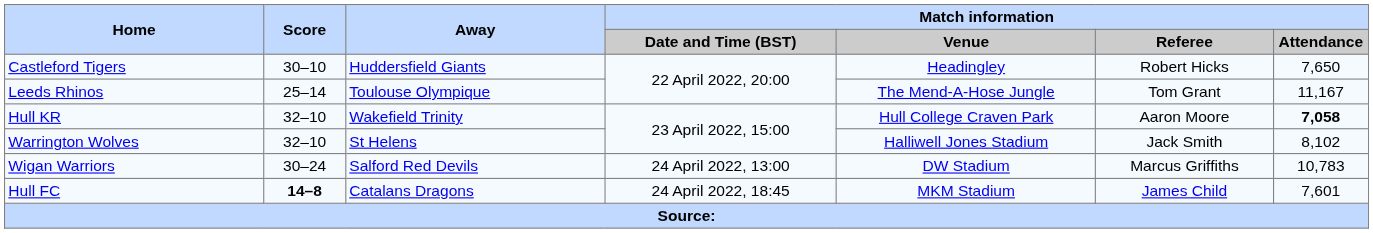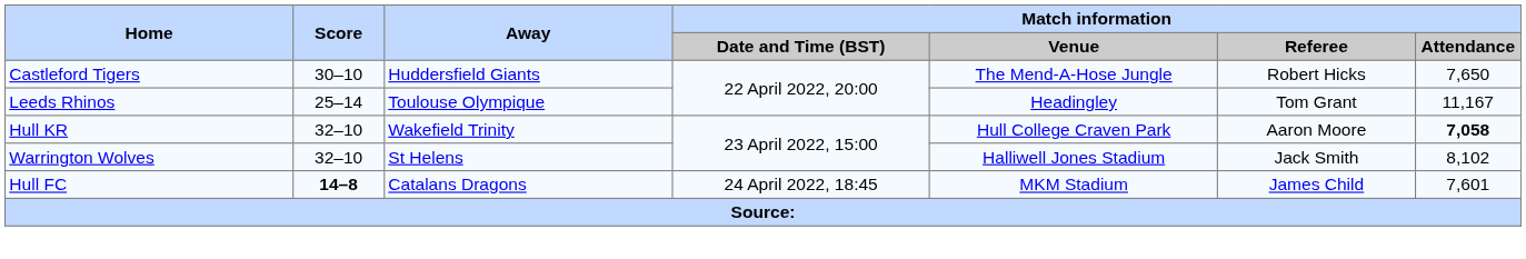 <table border=1 style="border-collapse:collapse; font-size:90%; text-align:center;" cellpadding=3 cellspacing=0 width=100%>
 <tr style="background:#C1D8ff;">
 <th scope="col" rowspan=2 width=19%>Home</th>
 <th scope="col" rowspan=2 width=6%>Score</th>
 <th scope="col" rowspan=2 width=19%>Away</th>
 <th colspan=4>Match information</th>
 </tr>
 <tr style="background:#CCCCCC;">
 <th scope="col" width=17%>Date and Time (BST)</th>
 <th scope="col" width=19%>Venue</th>
 <th scope="col" width=13%>Referee</th>
 <th scope="col" width=7%>Attendance</th>
 </tr>
 <tr style="background:#F5FAFF;">
 <td style="text-align:left;"> <a href='#'>Castleford Tigers</a></td>
 <td>30–10</td>
 <td style="text-align:left;"> <a href='#'>Huddersfield Giants</a></td>
 <td Rowspan=2>22 April 2022, 20:00</td>
-<td><a href='#'>Headingley</a></td>
+<td><a href='#'>The Mend-A-Hose Jungle</a></td>
 <td>Robert Hicks</td>
 <td>7,650</td>
 </tr>
 <tr style="background:#F5FAFF;">
 <td style="text-align:left;"> <a href='#'>Leeds Rhinos</a></td>
 <td>25–14</td>
 <td style="text-align:left;"> <a href='#'>Toulouse Olympique</a></td>
-<td><a href='#'>The Mend-A-Hose Jungle</a></td>
+<td><a href='#'>Headingley</a></td>
 <td>Tom Grant</td>
 <td>11,167</td>
 </tr>
 <tr style="background:#F5FAFF;">
 <td style="text-align:left;"> <a href='#'>Hull KR</a></td>
 <td>32–10</td>
 <td style="text-align:left;"> <a href='#'>Wakefield Trinity</a></td>
 <td rowspan=2>23 April 2022, 15:00</td>
 <td><a href='#'>Hull College Craven Park</a></td>
 <td>Aaron Moore</td>
 <td><strong>7,058</strong></td>
 </tr>
 <tr style="background:#F5FAFF;">
 <td style="text-align:left;"> <a href='#'>Warrington Wolves</a></td>
 <td>32–10</td>
 <td style="text-align:left;"> <a href='#'>St Helens</a></td>
 <td><a href='#'>Halliwell Jones Stadium</a></td>
 <td>Jack Smith</td>
 <td>8,102</td>
 </tr>
 <tr style="background:#F5FAFF;">
-<td style="text-align:left;"> <a href='#'>Wigan Warriors</a></td>
-<td>30–24</td>
-<td style="text-align:left;"> <a href='#'>Salford Red Devils</a></td>
-<td>24 April 2022, 13:00</td>
-<td><a href='#'>DW Stadium</a></td>
-<td>Marcus Griffiths</td>
-<td>10,783</td>
-</tr>
-<tr style="background:#F5FAFF;">
 <td style="text-align:left;"> <a href='#'>Hull FC</a></td>
 <td><strong>14–8</strong></td>
 <td style="text-align:left;"> <a href='#'>Catalans Dragons</a></td>
 <td>24 April 2022, 18:45</td>
 <td><a href='#'>MKM Stadium</a></td>
 <td><a href='#'>James Child</a></td>
 <td>7,601</td>
 </tr>
 <tr style="background:#c1d8ff;">
 <th colspan=7>Source:</th>
 </tr>
 </table>
